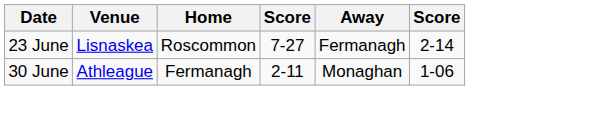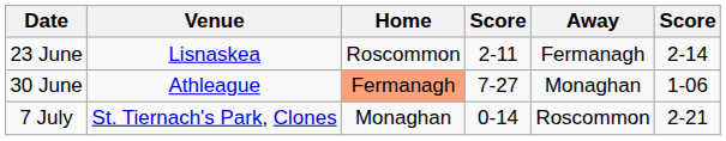 <table class="wikitable">
 <tr>
 <th>Date</th>
 <th>Venue</th>
 <th>Home</th>
 <th>Score</th>
 <th>Away</th>
 <th>Score</th>
 </tr>
 <tr align="center">
 <td>23 June</td>
 <td><a href='#'>Lisnaskea</a></td>
 <td>Roscommon</td>
-<td>7-27</td>
+<td>2-11</td>
 <td>Fermanagh</td>
 <td>2-14</td>
 </tr>
 <tr align="center">
 <td>30 June</td>
 <td><a href='#'>Athleague</a></td>
-<td>Fermanagh</td>
-<td>2-11</td>
+<td style="background: lightsalmon;">Fermanagh</td>
+<td>7-27</td>
 <td>Monaghan</td>
 <td>1-06</td>
 </tr>
+<tr align="center">
+<td>7 July</td>
+<td><a href='#'>St. Tiernach's Park</a>, <a href='#'>Clones</a></td>
+<td>Monaghan</td>
+<td>0-14</td>
+<td>Roscommon</td>
+<td>2-21</td>
+</tr>
 </table>
